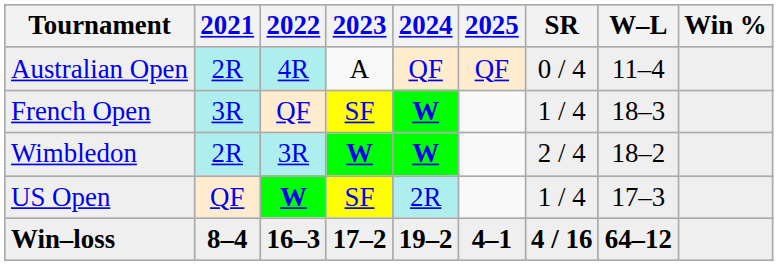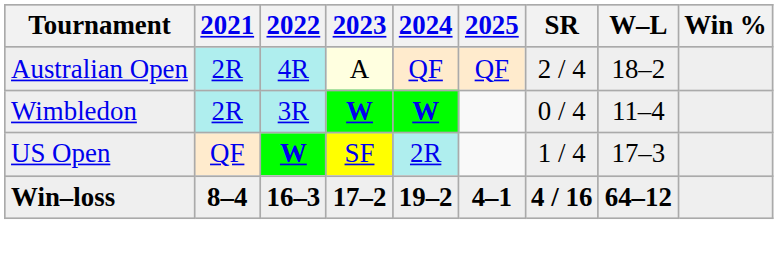 <table class="wikitable" style="text-align:center">
 <tr>
 <th>Tournament</th>
 <th><a href='#'>2021</a></th>
 <th><a href='#'>2022</a></th>
 <th><a href='#'>2023</a></th>
 <th><a href='#'>2024</a></th>
 <th><a href='#'>2025</a></th>
 <th>SR</th>
 <th>W–L</th>
 <th>Win %</th>
 </tr>
 <tr>
 <td style="text-align:left; background:#efefef"><a href='#'>Australian Open</a></td>
 <td bgcolor=afeeee><a href='#'>2R</a></td>
 <td bgcolor=afeeee><a href='#'>4R</a></td>
-<td>A</td>
+<td style="background: lightyellow;">A</td>
 <td bgcolor=ffebcd><a href='#'>QF</a></td>
 <td bgcolor=ffebcd><a href='#'>QF</a></td>
-<td bgcolor=efefef>0 / 4</td>
-<td bgcolor=efefef>11–4</td>
-<td bgcolor=efefef></td>
-</tr>
-<tr>
-<td style="text-align:left; background:#efefef"><a href='#'>French Open</a></td>
-<td bgcolor=afeeee><a href='#'>3R</a></td>
-<td bgcolor=ffebcd><a href='#'>QF</a></td>
-<td bgcolor=yellow><a href='#'>SF</a></td>
-<td bgcolor=lime><a href='#'><strong>W</strong></a></td>
-<td></td>
-<td bgcolor=efefef>1 / 4</td>
-<td bgcolor=efefef>18–3</td>
+<td bgcolor=efefef>2 / 4</td>
+<td bgcolor=efefef>18–2</td>
 <td bgcolor=efefef></td>
 </tr>
 <tr>
 <td style="text-align:left; background:#efefef"><a href='#'>Wimbledon</a></td>
 <td bgcolor=afeeee><a href='#'>2R</a></td>
 <td bgcolor=afeeee><a href='#'>3R</a></td>
 <td bgcolor=lime><a href='#'><strong>W</strong></a></td>
 <td bgcolor=lime><a href='#'><strong>W</strong></a></td>
 <td></td>
-<td bgcolor=efefef>2 / 4</td>
-<td bgcolor=efefef>18–2</td>
+<td bgcolor=efefef>0 / 4</td>
+<td bgcolor=efefef>11–4</td>
 <td bgcolor=efefef></td>
 </tr>
 <tr>
 <td style="text-align:left; background:#efefef"><a href='#'>US Open</a></td>
 <td bgcolor=ffebcd><a href='#'>QF</a></td>
 <td bgcolor=lime><a href='#'><strong>W</strong></a></td>
 <td bgcolor=yellow><a href='#'>SF</a></td>
 <td bgcolor=afeeee><a href='#'>2R</a></td>
 <td></td>
 <td bgcolor=efefef>1 / 4</td>
 <td bgcolor=efefef>17–3</td>
 <td bgcolor=efefef></td>
 </tr>
 <tr style="background:#EFEFEF;font-weight:bold">
 <td style=text-align:left>Win–loss</td>
 <td>8–4</td>
 <td>16–3</td>
 <td>17–2</td>
 <td>19–2</td>
 <td>4–1</td>
 <td>4 / 16</td>
 <td>64–12</td>
 <td></td>
 </tr>
 </table>
